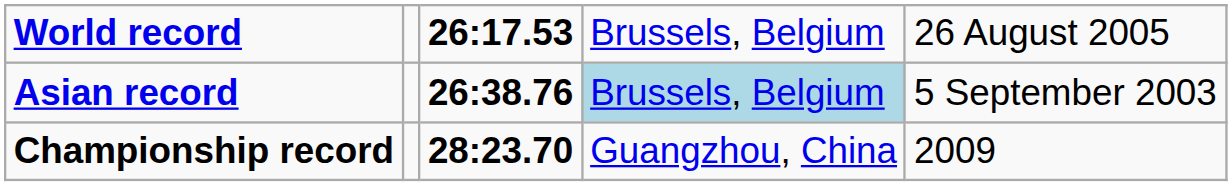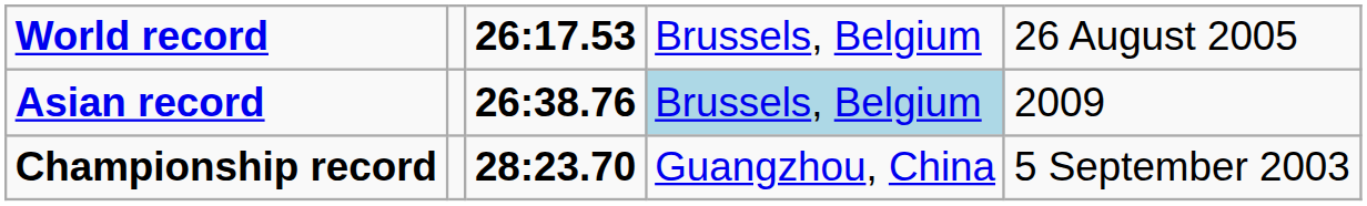 <table class="wikitable">
 <tr>
 <td><strong><a href='#'>World record</a></strong></td>
 <td></td>
 <td><strong>26:17.53</strong></td>
 <td><a href='#'>Brussels</a>, <a href='#'>Belgium</a></td>
 <td>26 August 2005</td>
 </tr>
 <tr>
 <td><strong><a href='#'>Asian record</a></strong></td>
 <td></td>
 <td><strong>26:38.76</strong></td>
 <td style="background: lightblue;"><a href='#'>Brussels</a>, <a href='#'>Belgium</a></td>
-<td>5 September 2003</td>
+<td>2009</td>
 </tr>
 <tr>
 <td><strong>Championship record</strong></td>
 <td></td>
 <td><strong>28:23.70</strong></td>
 <td><a href='#'>Guangzhou</a>, <a href='#'>China</a></td>
-<td>2009</td>
+<td>5 September 2003</td>
 </tr>
 </table>
